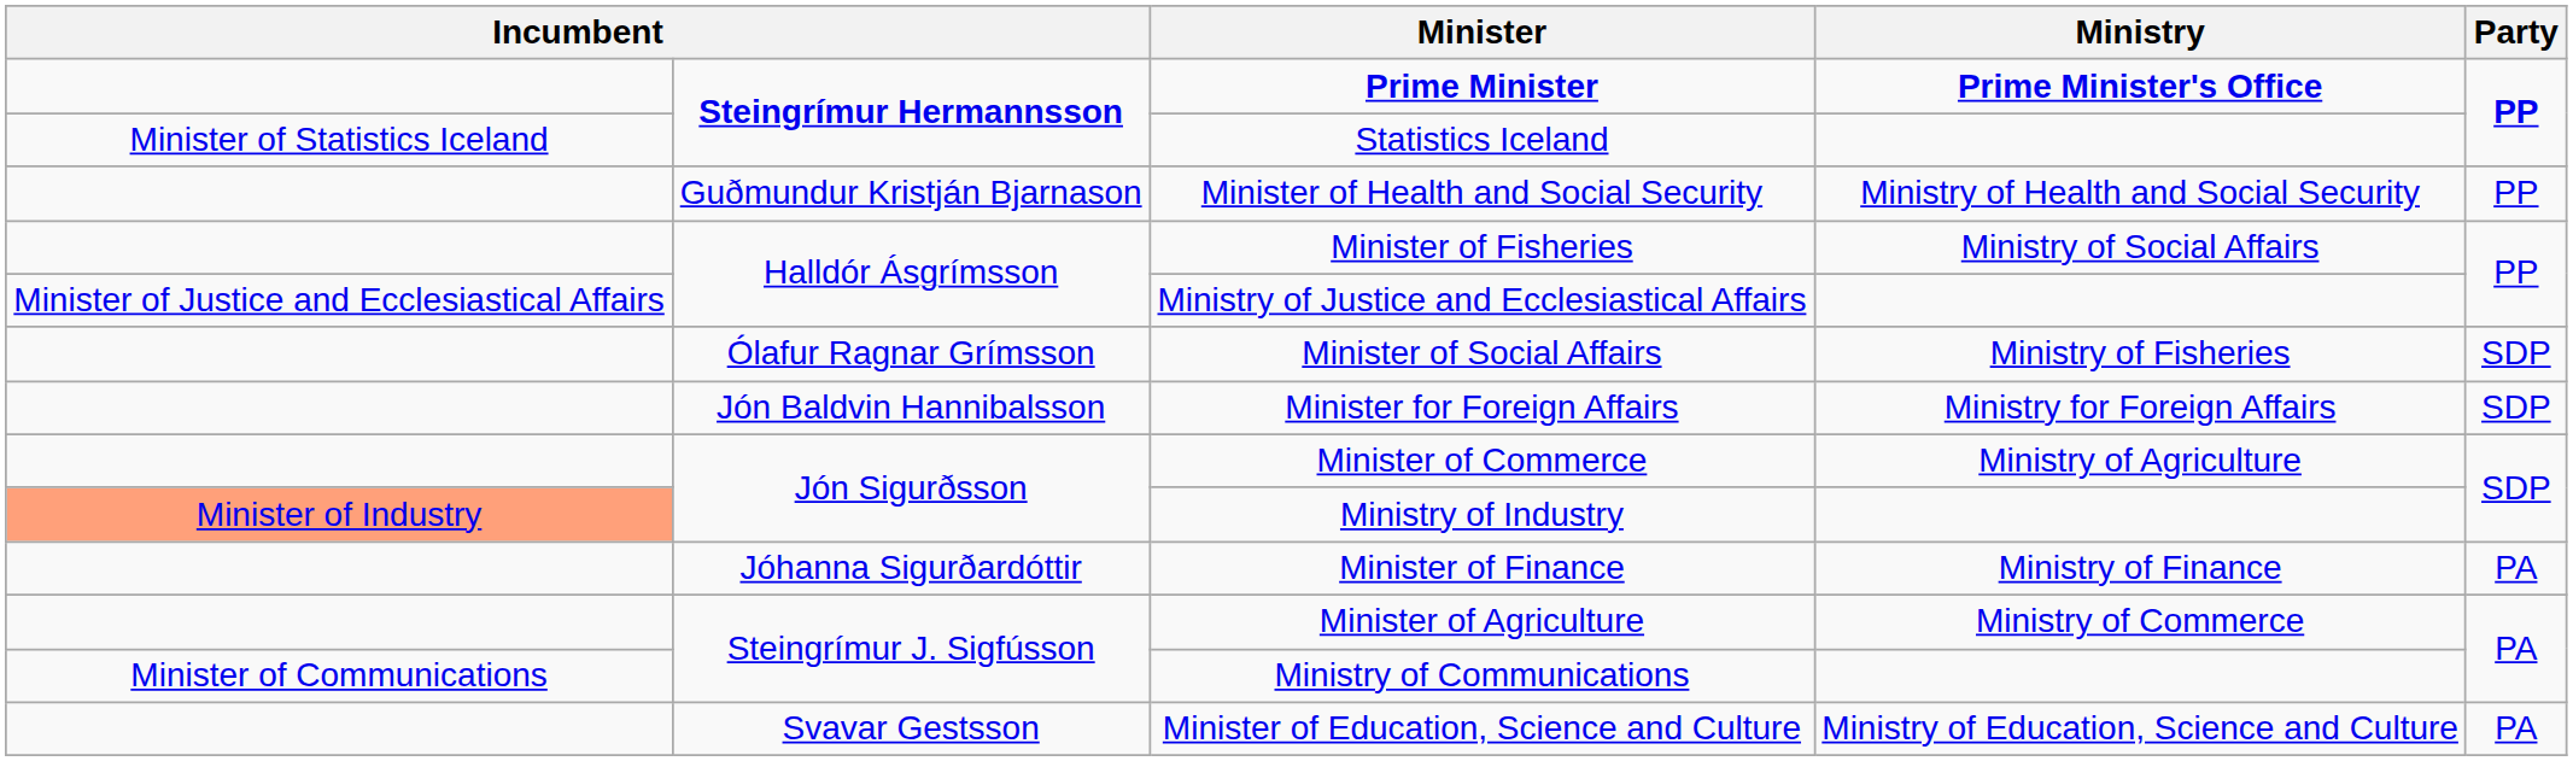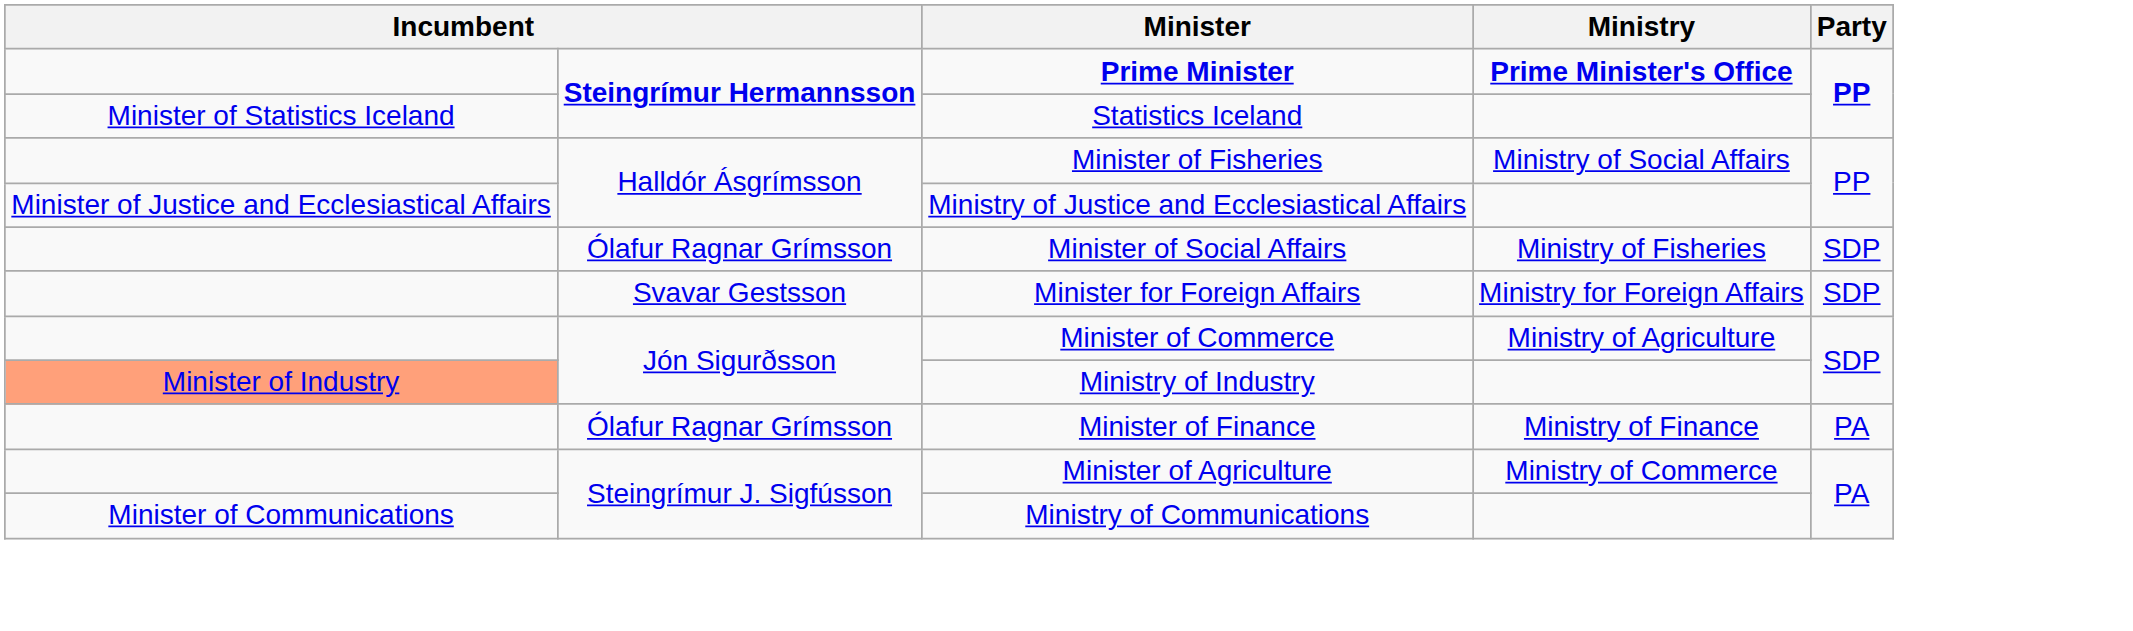 <table class="wikitable" style="text-align: center;">
 <tr>
 <th colspan=2>Incumbent</th>
 <th>Minister</th>
 <th>Ministry</th>
 <th>Party</th>
 </tr>
 <tr>
 <td></td>
 <td rowspan=2><strong><a href='#'>Steingrímur Hermannsson</a></strong></td>
 <td><strong><a href='#'>Prime Minister</a><br></strong></td>
 <td><strong><a href='#'>Prime Minister's Office</a><br></strong></td>
 <td rowspan=2><strong><a href='#'>PP</a></strong></td>
 </tr>
 <tr>
 <td><a href='#'>Minister of Statistics Iceland</a><br></td>
 <td><a href='#'>Statistics Iceland</a><br></td>
-</tr>
-<tr>
-<td></td>
-<td><a href='#'>Guðmundur Kristján Bjarnason</a></td>
-<td><a href='#'>Minister of Health and Social Security</a><br></td>
-<td><a href='#'>Ministry of Health and Social Security</a><br></td>
-<td><a href='#'>PP</a></td>
 </tr>
 <tr>
 <td></td>
 <td rowspan=2><a href='#'>Halldór Ásgrímsson</a></td>
 <td><a href='#'>Minister of Fisheries</a><br></td>
 <td><a href='#'>Ministry of Social Affairs</a><br></td>
 <td rowspan=2><a href='#'>PP</a></td>
 </tr>
 <tr>
 <td><a href='#'>Minister of Justice and Ecclesiastical Affairs</a><br></td>
 <td><a href='#'>Ministry of Justice and Ecclesiastical Affairs</a><br></td>
 </tr>
 <tr>
 <td></td>
 <td><a href='#'>Ólafur Ragnar Grímsson</a></td>
 <td><a href='#'>Minister of Social Affairs</a><br></td>
 <td><a href='#'>Ministry of Fisheries</a><br></td>
 <td><a href='#'>SDP</a></td>
 </tr>
 <tr>
 <td></td>
-<td><a href='#'>Jón Baldvin Hannibalsson</a></td>
+<td><a href='#'>Svavar Gestsson</a></td>
 <td><a href='#'>Minister for Foreign Affairs</a><br></td>
 <td><a href='#'>Ministry for Foreign Affairs</a><br></td>
 <td><a href='#'>SDP</a></td>
 </tr>
 <tr>
 <td></td>
 <td rowspan=2><a href='#'>Jón Sigurðsson</a></td>
 <td><a href='#'>Minister of Commerce</a><br></td>
 <td><a href='#'>Ministry of Agriculture</a><br></td>
 <td rowspan=2><a href='#'>SDP</a></td>
 </tr>
 <tr>
 <td style="background: lightsalmon;"><a href='#'>Minister of Industry</a><br></td>
 <td><a href='#'>Ministry of Industry</a><br></td>
 </tr>
 <tr>
 <td></td>
-<td><a href='#'>Jóhanna Sigurðardóttir</a></td>
+<td><a href='#'>Ólafur Ragnar Grímsson</a></td>
 <td><a href='#'>Minister of Finance</a><br></td>
 <td><a href='#'>Ministry of Finance</a><br></td>
 <td><a href='#'>PA</a></td>
 </tr>
 <tr>
 <td></td>
 <td rowspan=2><a href='#'>Steingrímur J. Sigfússon</a></td>
 <td><a href='#'>Minister of Agriculture</a><br></td>
 <td><a href='#'>Ministry of Commerce</a><br></td>
 <td rowspan=2><a href='#'>PA</a></td>
 </tr>
 <tr>
 <td><a href='#'>Minister of Communications</a><br></td>
 <td><a href='#'>Ministry of Communications</a><br></td>
 </tr>
-<tr>
-<td></td>
-<td><a href='#'>Svavar Gestsson</a></td>
-<td><a href='#'>Minister of Education, Science and Culture</a><br></td>
-<td><a href='#'>Ministry of Education, Science and Culture</a><br></td>
-<td><a href='#'>PA</a></td>
-</tr>
 </table>
